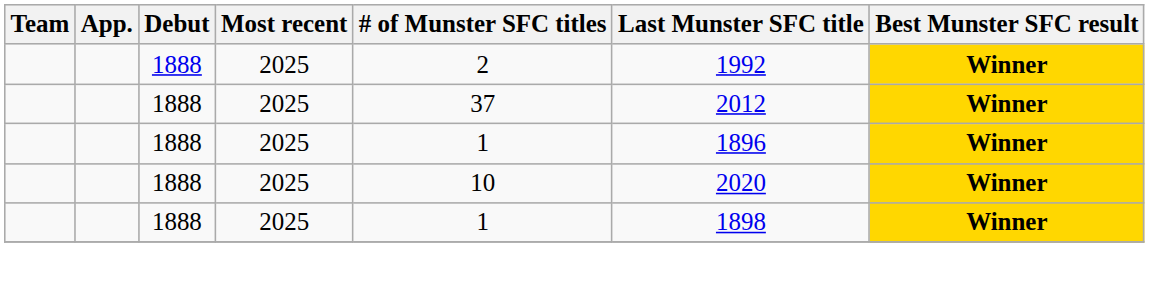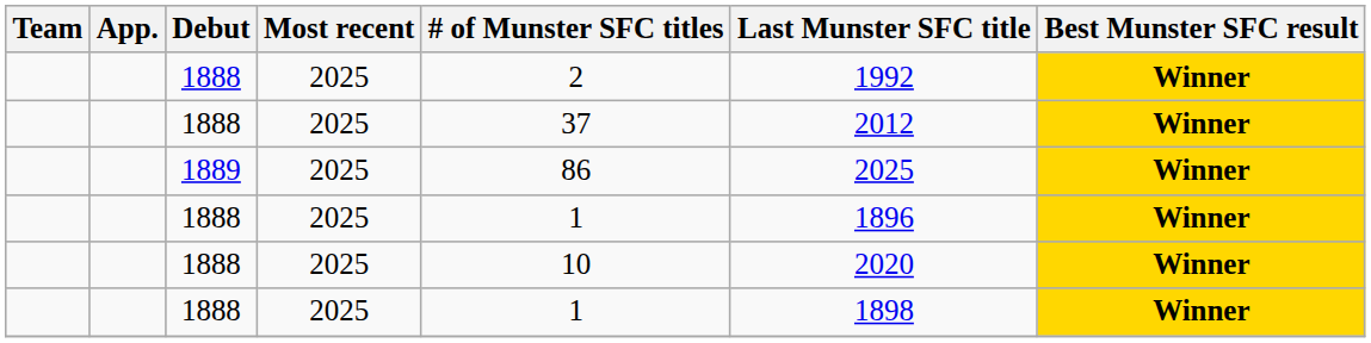 <table class="wikitable sortable" style="text-align:center">
 <tr>
 <th>Team</th>
 <th>App.</th>
 <th>Debut</th>
 <th>Most recent</th>
 <th># of Munster SFC titles</th>
 <th>Last Munster SFC title</th>
 <th>Best Munster SFC result</th>
 </tr>
 <tr>
 <td style="text-align:left"></td>
 <td></td>
 <td><a href='#'>1888</a></td>
 <td>2025</td>
 <td>2</td>
 <td><a href='#'>1992</a></td>
 <td bgcolor=gold><strong>Winner</strong></td>
 </tr>
 <tr>
 <td style="text-align:left"></td>
 <td></td>
 <td>1888</td>
 <td>2025</td>
 <td>37</td>
 <td><a href='#'>2012</a></td>
+<td bgcolor=gold><strong>Winner</strong></td>
+</tr>
+<tr>
+<td style="text-align:left"></td>
+<td></td>
+<td><a href='#'>1889</a></td>
+<td>2025</td>
+<td>86</td>
+<td><a href='#'>2025</a></td>
 <td bgcolor=gold><strong>Winner</strong></td>
 </tr>
 <tr>
 <td style="text-align:left"></td>
 <td></td>
 <td>1888</td>
 <td>2025</td>
 <td>1</td>
 <td><a href='#'>1896</a></td>
 <td bgcolor=gold><strong>Winner</strong></td>
 </tr>
 <tr>
 <td style="text-align:left"></td>
 <td></td>
 <td>1888</td>
 <td>2025</td>
 <td>10</td>
 <td><a href='#'>2020</a></td>
 <td bgcolor=gold><strong>Winner</strong></td>
 </tr>
 <tr>
 <td style="text-align:left"></td>
 <td></td>
 <td>1888</td>
 <td>2025</td>
 <td>1</td>
 <td><a href='#'>1898</a></td>
 <td bgcolor=gold><strong>Winner</strong></td>
 </tr>
 <tr>
 </tr>
 </table>
